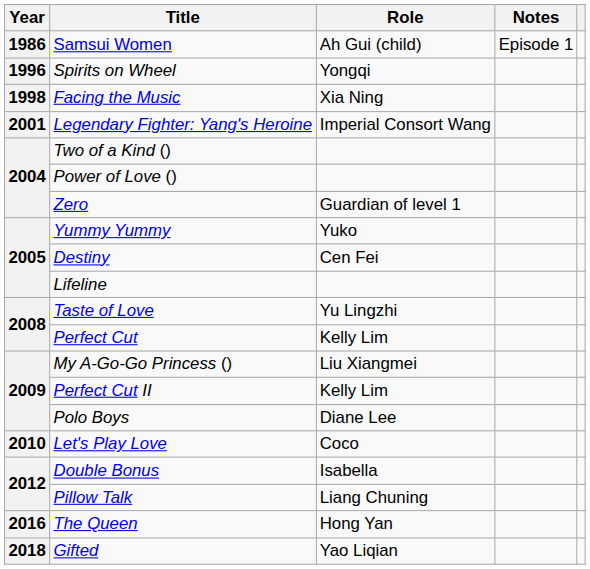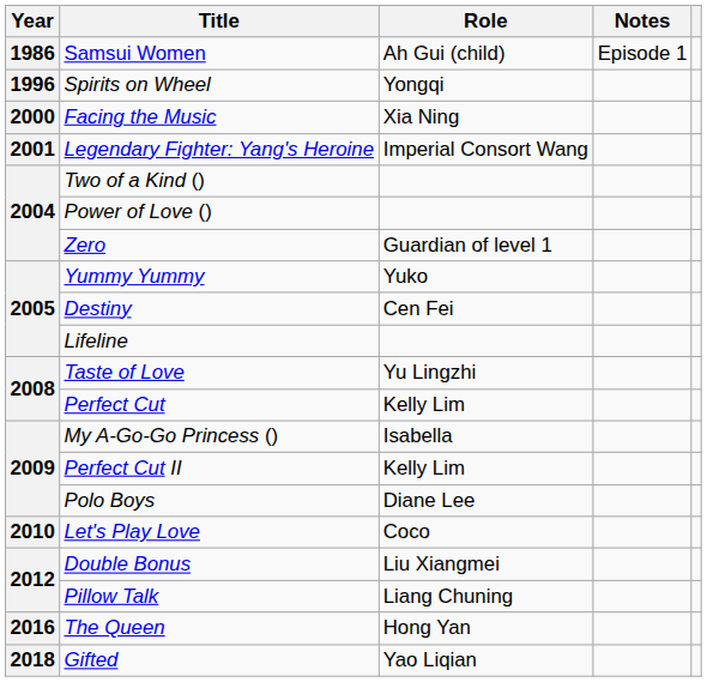 <table class="wikitable sortable plainrowheaders">
 <tr>
 <th scope="col">Year</th>
 <th scope="col">Title</th>
 <th scope="col">Role</th>
 <th scope="col" class="unsortable">Notes</th>
 <th scope="col" class="unsortable"></th>
 </tr>
 <tr>
 <th scope="row">1986</th>
 <td><a href='#'>Samsui Women</a></td>
 <td>Ah Gui (child)</td>
 <td>Episode 1</td>
 <td></td>
 </tr>
 <tr>
 <th scope="row">1996</th>
 <td><em>Spirits on Wheel</em></td>
 <td>Yongqi</td>
 <td></td>
 <td></td>
 </tr>
 <tr>
-<th scope="row">1998</th>
+<th scope="row">2000</th>
 <td><em><a href='#'>Facing the Music</a></em></td>
 <td>Xia Ning</td>
 <td></td>
 <td></td>
 </tr>
 <tr>
 <th scope="row">2001</th>
 <td><em><a href='#'>Legendary Fighter: Yang's Heroine</a></em></td>
 <td>Imperial Consort Wang</td>
 <td></td>
 <td></td>
 </tr>
 <tr>
 <th scope="row" rowspan="3">2004</th>
 <td><em>Two of a Kind</em> ()</td>
 <td></td>
 <td></td>
 <td></td>
 </tr>
 <tr>
 <td><em>Power of Love</em> ()</td>
 <td></td>
 <td></td>
 <td></td>
 </tr>
 <tr>
 <td><em><a href='#'>Zero</a></em></td>
 <td>Guardian of level 1</td>
 <td></td>
 <td></td>
 </tr>
 <tr>
 <th scope="row" rowspan="3">2005</th>
 <td><em><a href='#'>Yummy Yummy</a></em></td>
 <td>Yuko</td>
 <td></td>
 <td></td>
 </tr>
 <tr>
 <td><em><a href='#'>Destiny</a></em></td>
 <td>Cen Fei</td>
 <td></td>
 <td></td>
 </tr>
 <tr>
 <td><em>Lifeline</em></td>
 <td></td>
 <td></td>
 <td></td>
 </tr>
 <tr>
 <th scope="row" rowspan="2">2008</th>
 <td><em><a href='#'>Taste of Love</a></em></td>
 <td>Yu Lingzhi</td>
 <td></td>
 </tr>
 <tr>
 <td><em><a href='#'>Perfect Cut</a></em></td>
 <td>Kelly Lim</td>
 <td></td>
 <td></td>
 </tr>
 <tr>
 <th scope="row" rowspan="3">2009</th>
 <td><em>My A-Go-Go Princess</em> ()</td>
-<td>Liu Xiangmei</td>
+<td>Isabella</td>
 <td></td>
 <td></td>
 </tr>
 <tr>
 <td><em><a href='#'>Perfect Cut</a> II</em></td>
 <td>Kelly Lim</td>
 <td></td>
 <td></td>
 </tr>
 <tr>
 <td><em>Polo Boys</em></td>
 <td>Diane Lee</td>
 <td></td>
 <td></td>
 </tr>
 <tr>
 <th scope="row">2010</th>
 <td><em><a href='#'>Let's Play Love</a></em></td>
 <td>Coco</td>
 <td></td>
 <td></td>
 </tr>
 <tr>
 <th scope="row" rowspan="2">2012</th>
 <td><em><a href='#'>Double Bonus</a></em></td>
-<td>Isabella</td>
+<td>Liu Xiangmei</td>
 <td></td>
 <td></td>
 </tr>
 <tr>
 <td><em><a href='#'>Pillow Talk</a></em></td>
 <td>Liang Chuning</td>
 <td></td>
 <td></td>
 </tr>
 <tr>
 <th scope="row" rowspan="1">2016</th>
 <td><em><a href='#'>The Queen</a></em></td>
 <td>Hong Yan</td>
 <td></td>
 <td></td>
 </tr>
 <tr>
 <th scope="row" rowspan="1">2018</th>
 <td><em><a href='#'>Gifted</a></em></td>
 <td>Yao Liqian</td>
 <td></td>
 <td></td>
 </tr>
 </table>
